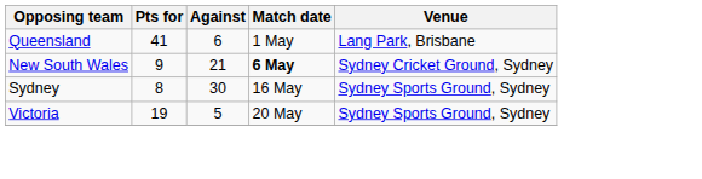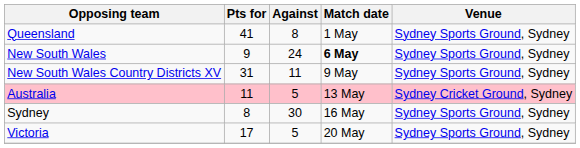 <table class="wikitable">
 <tr>
 <th>Opposing team</th>
 <th>Pts for</th>
 <th>Against</th>
 <th>Match date</th>
 <th>Venue</th>
 </tr>
 <tr>
 <td><a href='#'>Queensland</a></td>
 <td align=center>41</td>
-<td align=center>6</td>
+<td align=center>8</td>
 <td>1 May</td>
-<td><a href='#'>Lang Park</a>, Brisbane</td>
+<td><a href='#'>Sydney Sports Ground</a>, Sydney</td>
 </tr>
 <tr>
 <td><a href='#'>New South Wales</a></td>
 <td align=center>9</td>
-<td align=center>21</td>
+<td align=center>24</td>
 <td><strong>6 May</strong></td>
+<td><a href='#'>Sydney Sports Ground</a>, Sydney</td>
+</tr>
+<tr>
+<td><a href='#'>New South Wales Country Districts XV</a></td>
+<td align=center>31</td>
+<td align=center>11</td>
+<td>9 May</td>
+<td><a href='#'>Sydney Sports Ground</a>, Sydney</td>
+</tr>
+<tr style="background:pink">
+<td><a href='#'>Australia</a></td>
+<td align=center>11</td>
+<td align=center>5</td>
+<td>13 May</td>
 <td><a href='#'>Sydney Cricket Ground</a>, Sydney</td>
 </tr>
 <tr>
 <td>Sydney</td>
 <td align=center>8</td>
 <td align=center>30</td>
 <td>16 May</td>
 <td><a href='#'>Sydney Sports Ground</a>, Sydney</td>
 </tr>
 <tr>
 <td><a href='#'>Victoria</a></td>
-<td align=center>19</td>
+<td align=center>17</td>
 <td align=center>5</td>
 <td>20 May</td>
 <td><a href='#'>Sydney Sports Ground</a>, Sydney</td>
 </tr>
 <tr>
 </tr>
 </table>
